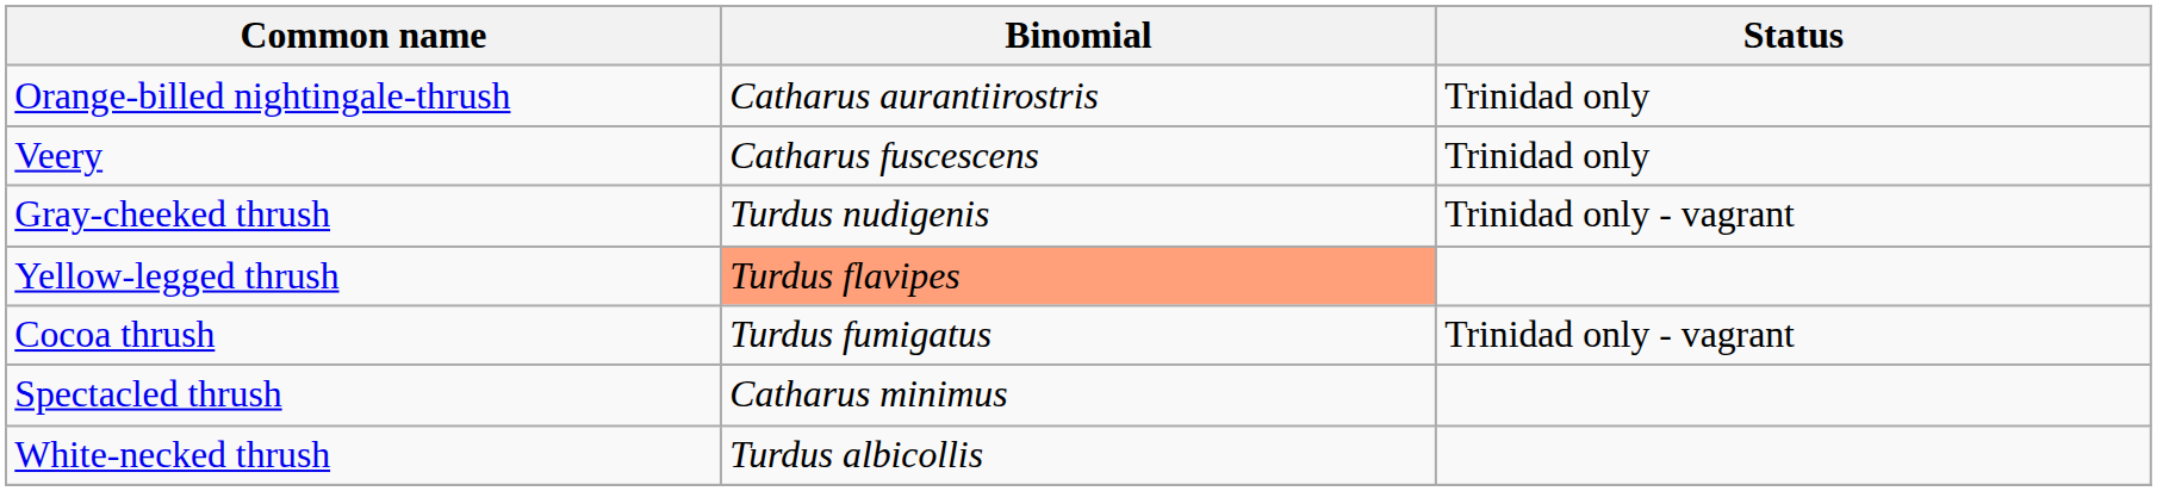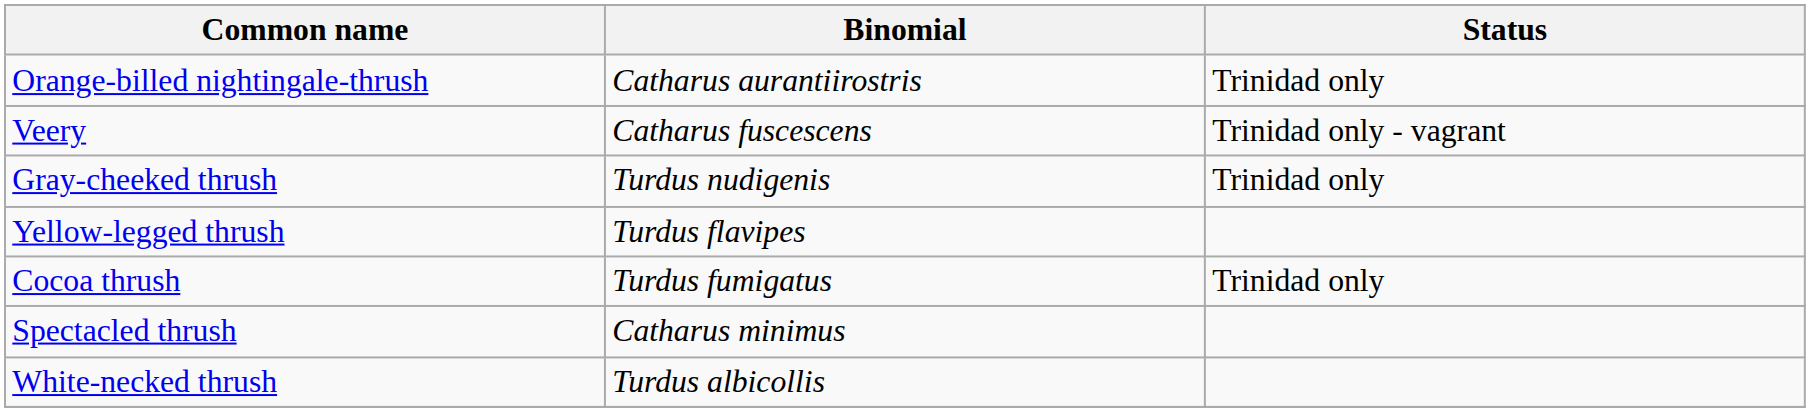 <table width=72% class="wikitable">
 <tr>
 <th width=24%>Common name</th>
 <th width=24%>Binomial</th>
 <th width=24%>Status</th>
 </tr>
 <tr>
 <td><a href='#'>Orange-billed nightingale-thrush</a></td>
 <td><em>Catharus aurantiirostris</em></td>
 <td>Trinidad only</td>
 </tr>
 <tr>
 <td><a href='#'>Veery</a></td>
 <td><em>Catharus fuscescens</em></td>
-<td>Trinidad only</td>
+<td>Trinidad only - vagrant</td>
 </tr>
 <tr>
 <td><a href='#'>Gray-cheeked thrush</a></td>
 <td><em>Turdus nudigenis</em></td>
-<td>Trinidad only - vagrant</td>
+<td>Trinidad only</td>
 </tr>
 <tr>
 <td><a href='#'>Yellow-legged thrush</a></td>
-<td style="background: lightsalmon;"><em>Turdus flavipes</em></td>
+<td><em>Turdus flavipes</em></td>
 <td></td>
 </tr>
 <tr>
 <td><a href='#'>Cocoa thrush</a></td>
 <td><em>Turdus fumigatus</em></td>
-<td>Trinidad only - vagrant</td>
+<td>Trinidad only</td>
 </tr>
 <tr>
 <td><a href='#'>Spectacled thrush</a></td>
 <td><em>Catharus minimus</em></td>
 <td></td>
 </tr>
 <tr>
 <td><a href='#'>White-necked thrush</a></td>
 <td><em>Turdus albicollis</em></td>
 <td></td>
 </tr>
 <tr>
 </tr>
 </table>
